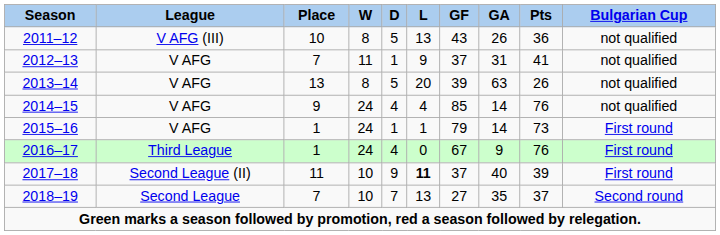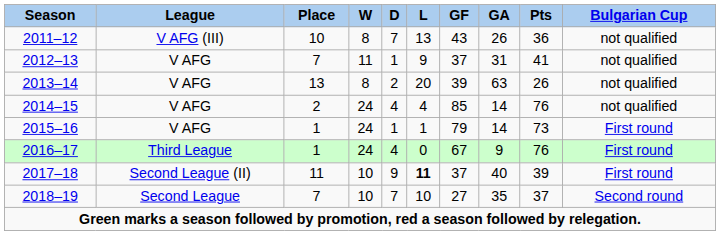 <table class="wikitable" width="800px">
 <tr>
 <th style="background:#ABCDEF;">Season</th>
 <th style="background:#ABCDEF;">League</th>
 <th style="background:#ABCDEF;">Place</th>
 <th style="background:#ABCDEF;">W</th>
 <th style="background:#ABCDEF;">D</th>
 <th style="background:#ABCDEF;">L</th>
 <th style="background:#ABCDEF;">GF</th>
 <th style="background:#ABCDEF;">GA</th>
 <th style="background:#ABCDEF;">Pts</th>
 <th style="background:#ABCDEF;"><a href='#'>Bulgarian Cup</a></th>
 </tr>
 <tr align="center">
 <td><a href='#'>2011–12</a></td>
 <td><a href='#'>V AFG</a> (III)</td>
 <td>10</td>
 <td>8</td>
-<td>5</td>
+<td>7</td>
 <td>13</td>
 <td>43</td>
 <td>26</td>
 <td>36</td>
 <td>not qualified</td>
 </tr>
 <tr align="center">
 <td><a href='#'>2012–13</a></td>
 <td>V AFG</td>
 <td>7</td>
 <td>11</td>
 <td>1</td>
 <td>9</td>
 <td>37</td>
 <td>31</td>
 <td>41</td>
 <td>not qualified</td>
 </tr>
 <tr align="center">
 <td><a href='#'>2013–14</a></td>
 <td>V AFG</td>
 <td>13</td>
 <td>8</td>
-<td>5</td>
+<td>2</td>
 <td>20</td>
 <td>39</td>
 <td>63</td>
 <td>26</td>
 <td>not qualified</td>
 </tr>
 <tr align="center">
 <td><a href='#'>2014–15</a></td>
 <td>V AFG</td>
-<td>9</td>
+<td>2</td>
 <td>24</td>
 <td>4</td>
 <td>4</td>
 <td>85</td>
 <td>14</td>
 <td>76</td>
 <td>not qualified</td>
 </tr>
 <tr align="center">
 <td><a href='#'>2015–16</a></td>
 <td>V AFG</td>
 <td>1</td>
 <td>24</td>
 <td>1</td>
 <td>1</td>
 <td>79</td>
 <td>14</td>
 <td>73</td>
 <td><a href='#'>First round</a></td>
 </tr>
 <tr align="center" "center" style="background:#ccffcc;">
 <td><a href='#'>2016–17</a></td>
 <td><a href='#'>Third League</a></td>
 <td>1</td>
 <td>24</td>
 <td>4</td>
 <td>0</td>
 <td>67</td>
 <td>9</td>
 <td>76</td>
 <td><a href='#'>First round</a></td>
 </tr>
 <tr align="center">
 <td><a href='#'>2017–18</a></td>
 <td><a href='#'>Second League</a> (II)</td>
 <td>11</td>
 <td>10</td>
 <td>9</td>
 <td><strong>11</strong></td>
 <td>37</td>
 <td>40</td>
 <td>39</td>
 <td><a href='#'>First round</a></td>
 </tr>
 <tr align="center">
 <td><a href='#'>2018–19</a></td>
 <td><a href='#'>Second League</a></td>
 <td>7</td>
 <td>10</td>
 <td>7</td>
-<td>13</td>
+<td>10</td>
 <td>27</td>
 <td>35</td>
 <td>37</td>
 <td><a href='#'>Second round</a></td>
 </tr>
 <tr>
 <td colspan="12" align="center"><strong>Green marks a season followed by promotion, red a season followed by relegation.</strong></td>
 </tr>
 </table>
